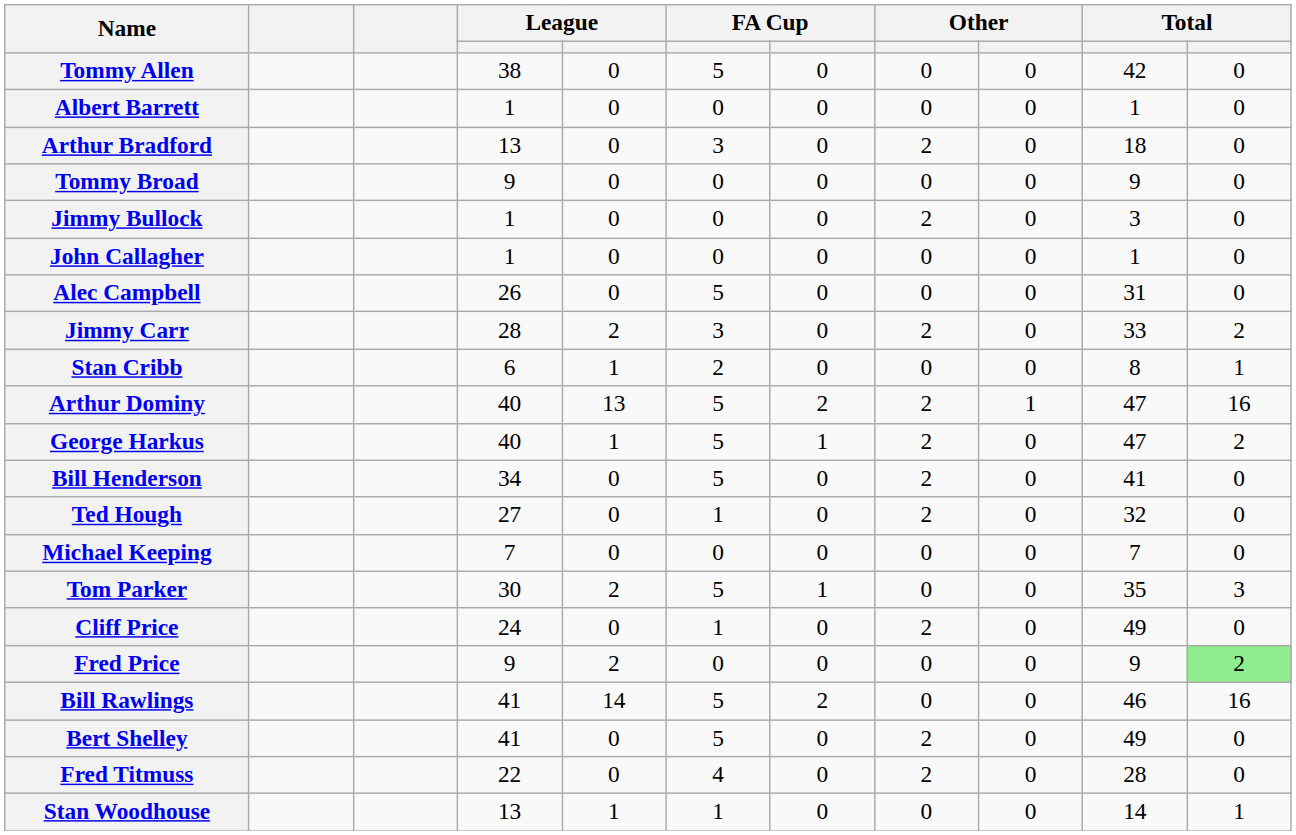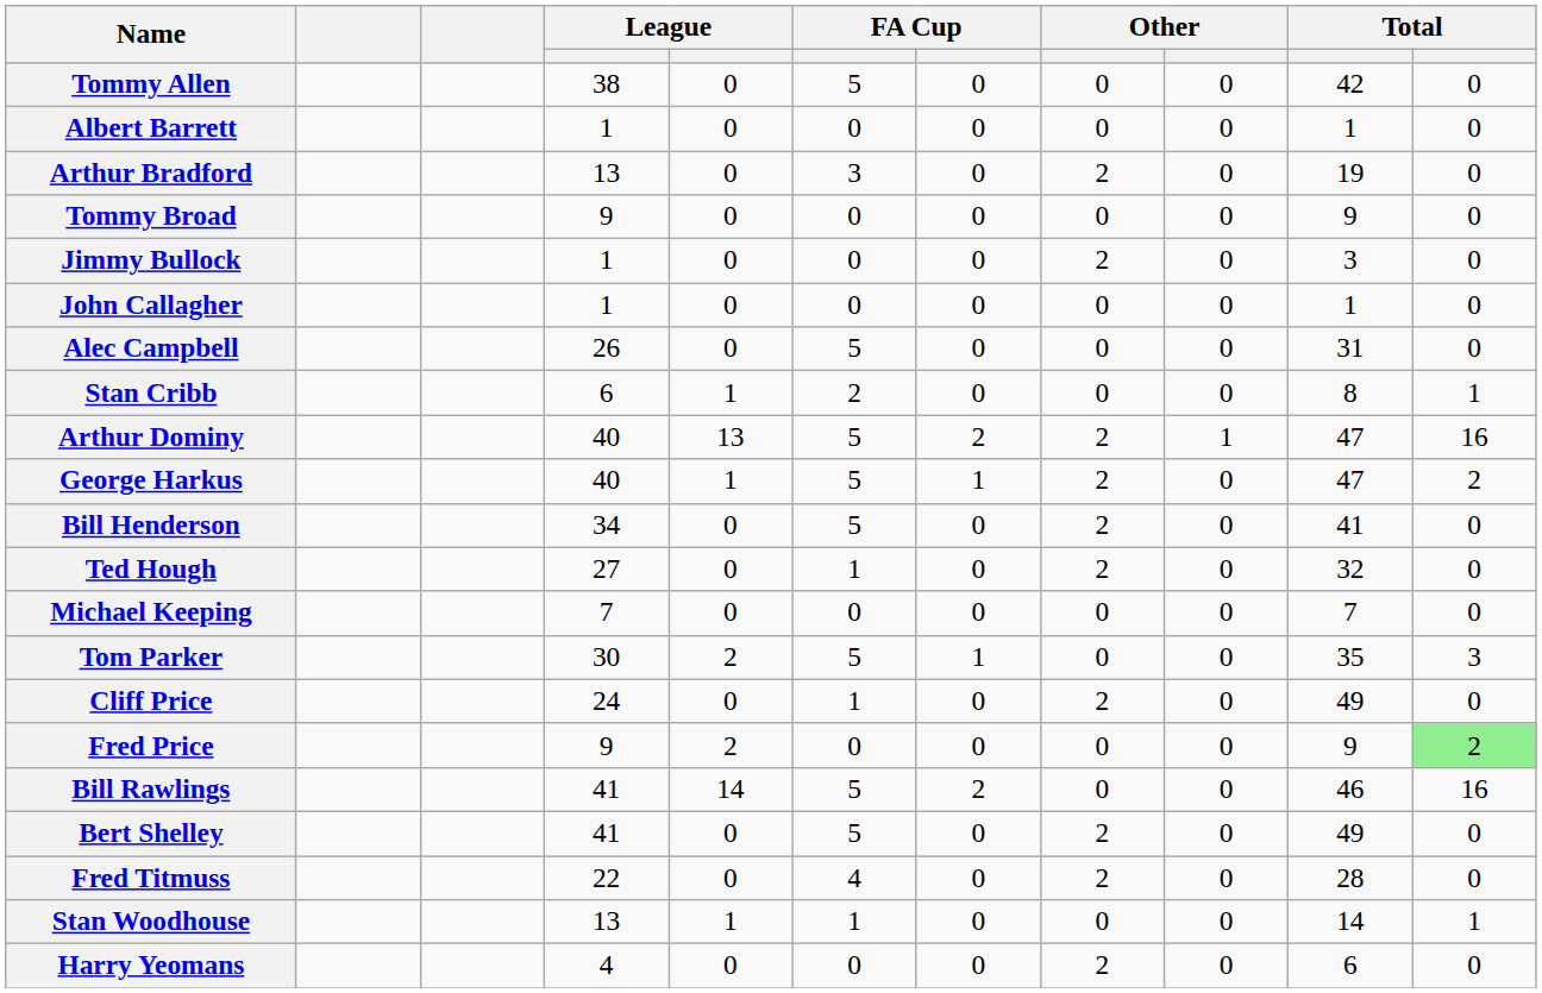 <table class="wikitable plainrowheaders" style="text-align:center;">
 <tr>
 <th scope="col" rowspan="2" style="width:10em;">Name</th>
 <th scope="col" rowspan="2" style="width:4em;"></th>
 <th scope="col" rowspan="2" style="width:4em;"></th>
 <th scope="col" colspan="2">League</th>
 <th scope="col" colspan="2">FA Cup</th>
 <th scope="col" colspan="2">Other</th>
 <th scope="col" colspan="2">Total</th>
 </tr>
 <tr>
 <th scope="col" style="width:4em;"></th>
 <th scope="col" style="width:4em;"></th>
 <th scope="col" style="width:4em;"></th>
 <th scope="col" style="width:4em;"></th>
 <th scope="col" style="width:4em;"></th>
 <th scope="col" style="width:4em;"></th>
 <th scope="col" style="width:4em;"></th>
 <th scope="col" style="width:4em;"></th>
 </tr>
 <tr>
 <th scope="row"><a href='#'>Tommy Allen</a></th>
 <td></td>
 <td></td>
 <td>38</td>
 <td>0</td>
 <td>5</td>
 <td>0</td>
 <td>0</td>
 <td>0</td>
 <td>42</td>
 <td>0</td>
 </tr>
 <tr>
 <th scope="row"><a href='#'>Albert Barrett</a></th>
 <td></td>
 <td></td>
 <td>1</td>
 <td>0</td>
 <td>0</td>
 <td>0</td>
 <td>0</td>
 <td>0</td>
 <td>1</td>
 <td>0</td>
 </tr>
 <tr>
 <th scope="row"><a href='#'>Arthur Bradford</a></th>
 <td></td>
 <td></td>
 <td>13</td>
 <td>0</td>
 <td>3</td>
 <td>0</td>
 <td>2</td>
 <td>0</td>
-<td>18</td>
+<td>19</td>
 <td>0</td>
 </tr>
 <tr>
 <th scope="row"><a href='#'>Tommy Broad</a></th>
 <td></td>
 <td></td>
 <td>9</td>
 <td>0</td>
 <td>0</td>
 <td>0</td>
 <td>0</td>
 <td>0</td>
 <td>9</td>
 <td>0</td>
 </tr>
 <tr>
 <th scope="row"><a href='#'>Jimmy Bullock</a></th>
 <td></td>
 <td></td>
 <td>1</td>
 <td>0</td>
 <td>0</td>
 <td>0</td>
 <td>2</td>
 <td>0</td>
 <td>3</td>
 <td>0</td>
 </tr>
 <tr>
 <th scope="row"><a href='#'>John Callagher</a></th>
 <td></td>
 <td></td>
 <td>1</td>
 <td>0</td>
 <td>0</td>
 <td>0</td>
 <td>0</td>
 <td>0</td>
 <td>1</td>
 <td>0</td>
 </tr>
 <tr>
 <th scope="row"><a href='#'>Alec Campbell</a></th>
 <td></td>
 <td></td>
 <td>26</td>
 <td>0</td>
 <td>5</td>
 <td>0</td>
 <td>0</td>
 <td>0</td>
 <td>31</td>
 <td>0</td>
-</tr>
-<tr>
-<th scope="row"><a href='#'>Jimmy Carr</a></th>
-<td></td>
-<td></td>
-<td>28</td>
-<td>2</td>
-<td>3</td>
-<td>0</td>
-<td>2</td>
-<td>0</td>
-<td>33</td>
-<td>2</td>
 </tr>
 <tr>
 <th scope="row"><a href='#'>Stan Cribb</a></th>
 <td></td>
 <td></td>
 <td>6</td>
 <td>1</td>
 <td>2</td>
 <td>0</td>
 <td>0</td>
 <td>0</td>
 <td>8</td>
 <td>1</td>
 </tr>
 <tr>
 <th scope="row"><a href='#'>Arthur Dominy</a></th>
 <td></td>
 <td></td>
 <td>40</td>
 <td>13</td>
 <td>5</td>
 <td>2</td>
 <td>2</td>
 <td>1</td>
 <td>47</td>
 <td>16</td>
 </tr>
 <tr>
 <th scope="row"><a href='#'>George Harkus</a></th>
 <td></td>
 <td></td>
 <td>40</td>
 <td>1</td>
 <td>5</td>
 <td>1</td>
 <td>2</td>
 <td>0</td>
 <td>47</td>
 <td>2</td>
 </tr>
 <tr>
 <th scope="row"><a href='#'>Bill Henderson</a></th>
 <td></td>
 <td></td>
 <td>34</td>
 <td>0</td>
 <td>5</td>
 <td>0</td>
 <td>2</td>
 <td>0</td>
 <td>41</td>
 <td>0</td>
 </tr>
 <tr>
 <th scope="row"><a href='#'>Ted Hough</a></th>
 <td></td>
 <td></td>
 <td>27</td>
 <td>0</td>
 <td>1</td>
 <td>0</td>
 <td>2</td>
 <td>0</td>
 <td>32</td>
 <td>0</td>
 </tr>
 <tr>
 <th scope="row"><a href='#'>Michael Keeping</a></th>
 <td></td>
 <td></td>
 <td>7</td>
 <td>0</td>
 <td>0</td>
 <td>0</td>
 <td>0</td>
 <td>0</td>
 <td>7</td>
 <td>0</td>
 </tr>
 <tr>
 <th scope="row"><a href='#'>Tom Parker</a></th>
 <td></td>
 <td></td>
 <td>30</td>
 <td>2</td>
 <td>5</td>
 <td>1</td>
 <td>0</td>
 <td>0</td>
 <td>35</td>
 <td>3</td>
 </tr>
 <tr>
 <th scope="row"><a href='#'>Cliff Price</a></th>
 <td></td>
 <td></td>
 <td>24</td>
 <td>0</td>
 <td>1</td>
 <td>0</td>
 <td>2</td>
 <td>0</td>
 <td>49</td>
 <td>0</td>
 </tr>
 <tr>
 <th scope="row"><a href='#'>Fred Price</a></th>
 <td></td>
 <td></td>
 <td>9</td>
 <td>2</td>
 <td>0</td>
 <td>0</td>
 <td>0</td>
 <td>0</td>
 <td>9</td>
 <td style="background: lightgreen;">2</td>
 </tr>
 <tr>
 <th scope="row"><a href='#'>Bill Rawlings</a></th>
 <td></td>
 <td></td>
 <td>41</td>
 <td>14</td>
 <td>5</td>
 <td>2</td>
 <td>0</td>
 <td>0</td>
 <td>46</td>
 <td>16</td>
 </tr>
 <tr>
 <th scope="row"><a href='#'>Bert Shelley</a></th>
 <td></td>
 <td></td>
 <td>41</td>
 <td>0</td>
 <td>5</td>
 <td>0</td>
 <td>2</td>
 <td>0</td>
 <td>49</td>
 <td>0</td>
 </tr>
 <tr>
 <th scope="row"><a href='#'>Fred Titmuss</a></th>
 <td></td>
 <td></td>
 <td>22</td>
 <td>0</td>
 <td>4</td>
 <td>0</td>
 <td>2</td>
 <td>0</td>
 <td>28</td>
 <td>0</td>
 </tr>
 <tr>
 <th scope="row"><a href='#'>Stan Woodhouse</a></th>
 <td></td>
 <td></td>
 <td>13</td>
 <td>1</td>
 <td>1</td>
 <td>0</td>
 <td>0</td>
 <td>0</td>
 <td>14</td>
 <td>1</td>
 </tr>
+<tr>
+<th scope="row"><a href='#'>Harry Yeomans</a></th>
+<td></td>
+<td></td>
+<td>4</td>
+<td>0</td>
+<td>0</td>
+<td>0</td>
+<td>2</td>
+<td>0</td>
+<td>6</td>
+<td>0</td>
+</tr>
 </table>
